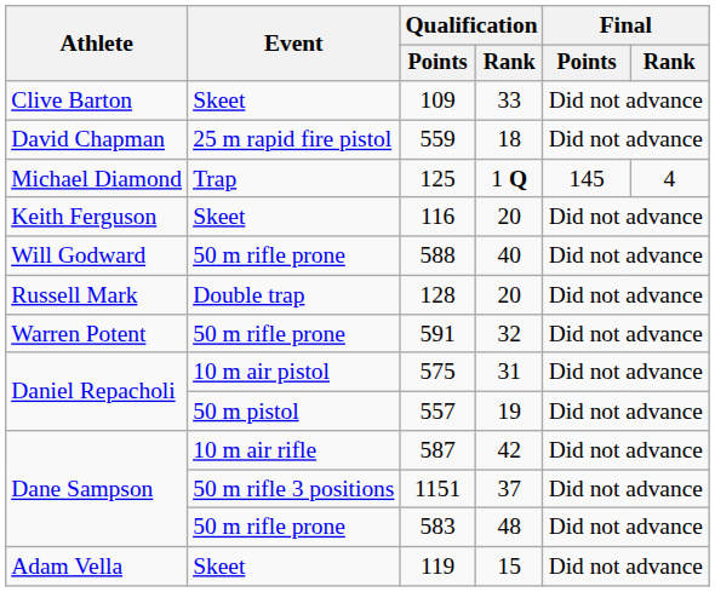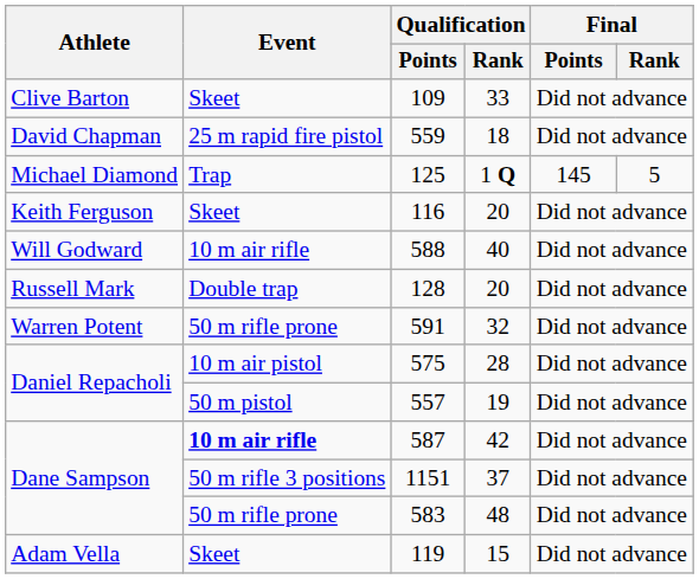 <table class="wikitable" style="font-size:90%">
 <tr>
 <th rowspan=2>Athlete</th>
 <th rowspan=2>Event</th>
 <th colspan=2>Qualification</th>
 <th colspan=2>Final</th>
 </tr>
 <tr style="font-size:95%">
 <th>Points</th>
 <th>Rank</th>
 <th>Points</th>
 <th>Rank</th>
 </tr>
 <tr align=center>
 <td align=left><a href='#'>Clive Barton</a></td>
 <td align=left><a href='#'>Skeet</a></td>
 <td>109</td>
 <td>33</td>
 <td colspan=2>Did not advance</td>
 </tr>
 <tr align=center>
 <td align=left><a href='#'>David Chapman</a></td>
 <td align=left><a href='#'>25 m rapid fire pistol</a></td>
 <td>559</td>
 <td>18</td>
 <td colspan=2>Did not advance</td>
 </tr>
 <tr align=center>
 <td align=left><a href='#'>Michael Diamond</a></td>
 <td align=left><a href='#'>Trap</a></td>
 <td>125 </td>
 <td>1 <strong>Q</strong></td>
 <td>145</td>
-<td>4</td>
+<td>5</td>
 </tr>
 <tr align=center>
 <td align=left><a href='#'>Keith Ferguson</a></td>
 <td align=left><a href='#'>Skeet</a></td>
 <td>116</td>
 <td>20</td>
 <td colspan=2>Did not advance</td>
 </tr>
 <tr align=center>
 <td align=left><a href='#'>Will Godward</a></td>
-<td align=left><a href='#'>50 m rifle prone</a></td>
+<td align=left><a href='#'>10 m air rifle</a></td>
 <td>588</td>
 <td>40</td>
 <td colspan=2>Did not advance</td>
 </tr>
 <tr align=center>
 <td align=left><a href='#'>Russell Mark</a></td>
 <td align=left><a href='#'>Double trap</a></td>
 <td>128</td>
 <td>20</td>
 <td colspan=2>Did not advance</td>
 </tr>
 <tr align=center>
 <td align=left><a href='#'>Warren Potent</a></td>
 <td align=left><a href='#'>50 m rifle prone</a></td>
 <td>591</td>
 <td>32</td>
 <td colspan=2>Did not advance</td>
 </tr>
 <tr align=center>
 <td align=left rowspan=2><a href='#'>Daniel Repacholi</a></td>
 <td align=left><a href='#'>10 m air pistol</a></td>
 <td>575</td>
-<td>31</td>
+<td>28</td>
 <td colspan=2>Did not advance</td>
 </tr>
 <tr align=center>
 <td align=left><a href='#'>50 m pistol</a></td>
 <td>557</td>
 <td>19</td>
 <td colspan=2>Did not advance</td>
 </tr>
 <tr align=center>
 <td align=left rowspan=3><a href='#'>Dane Sampson</a></td>
-<td align=left><a href='#'>10 m air rifle</a></td>
+<td align=left><strong><a href='#'>10 m air rifle</a></strong></td>
 <td>587</td>
 <td>42</td>
 <td colspan=2>Did not advance</td>
 </tr>
 <tr align=center>
 <td align=left><a href='#'>50 m rifle 3 positions</a></td>
 <td>1151</td>
 <td>37</td>
 <td colspan=2>Did not advance</td>
 </tr>
 <tr align=center>
 <td align=left><a href='#'>50 m rifle prone</a></td>
 <td>583</td>
 <td>48</td>
 <td colspan=2>Did not advance</td>
 </tr>
 <tr align=center>
 <td align=left><a href='#'>Adam Vella</a></td>
 <td align=left><a href='#'>Skeet</a></td>
 <td>119</td>
 <td>15</td>
 <td colspan=2>Did not advance</td>
 </tr>
 </table>
